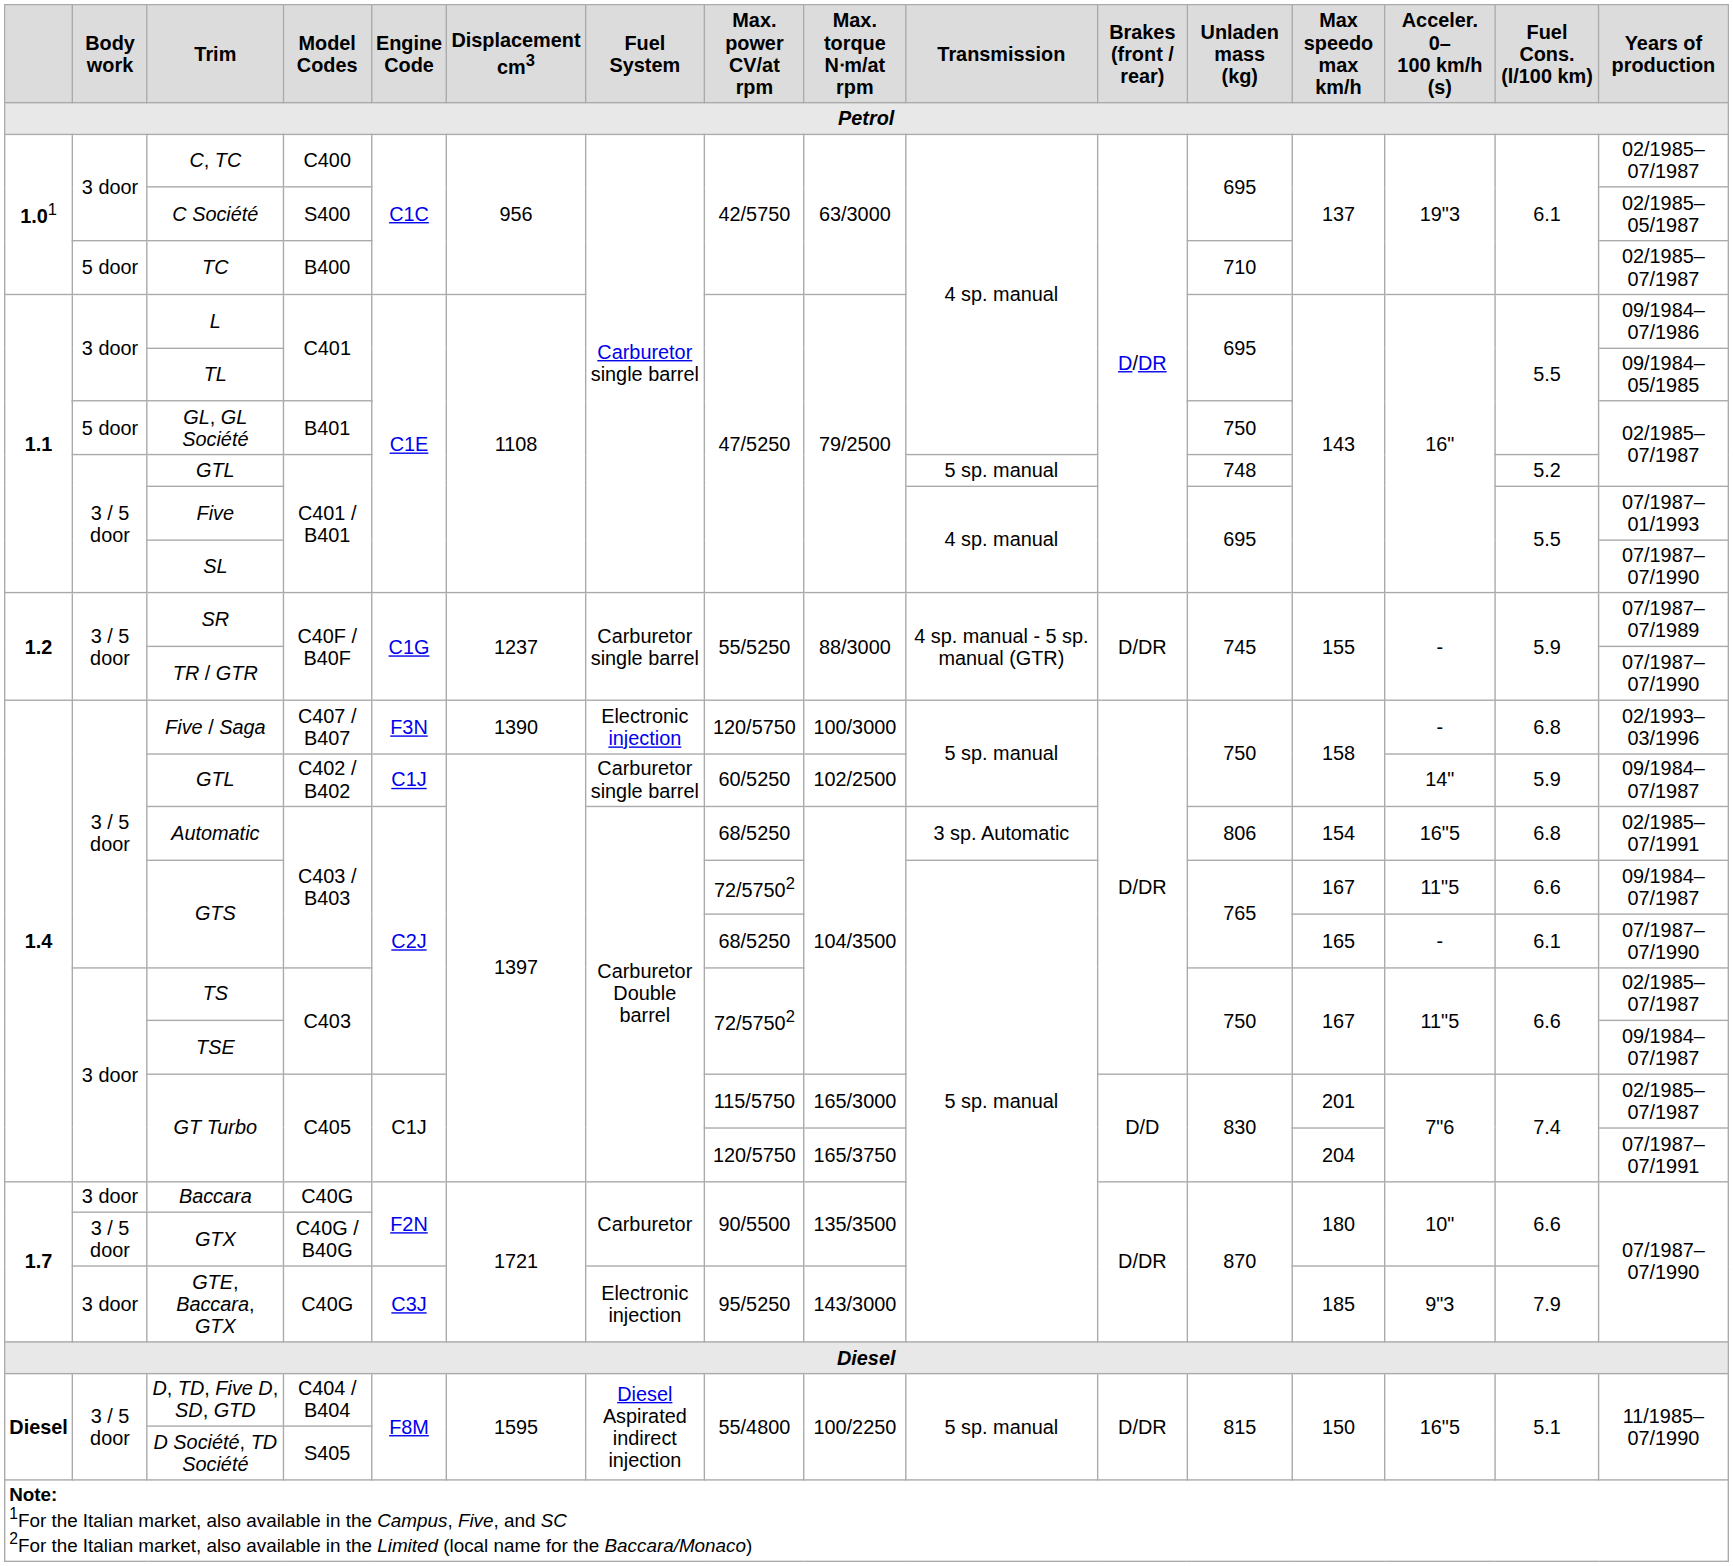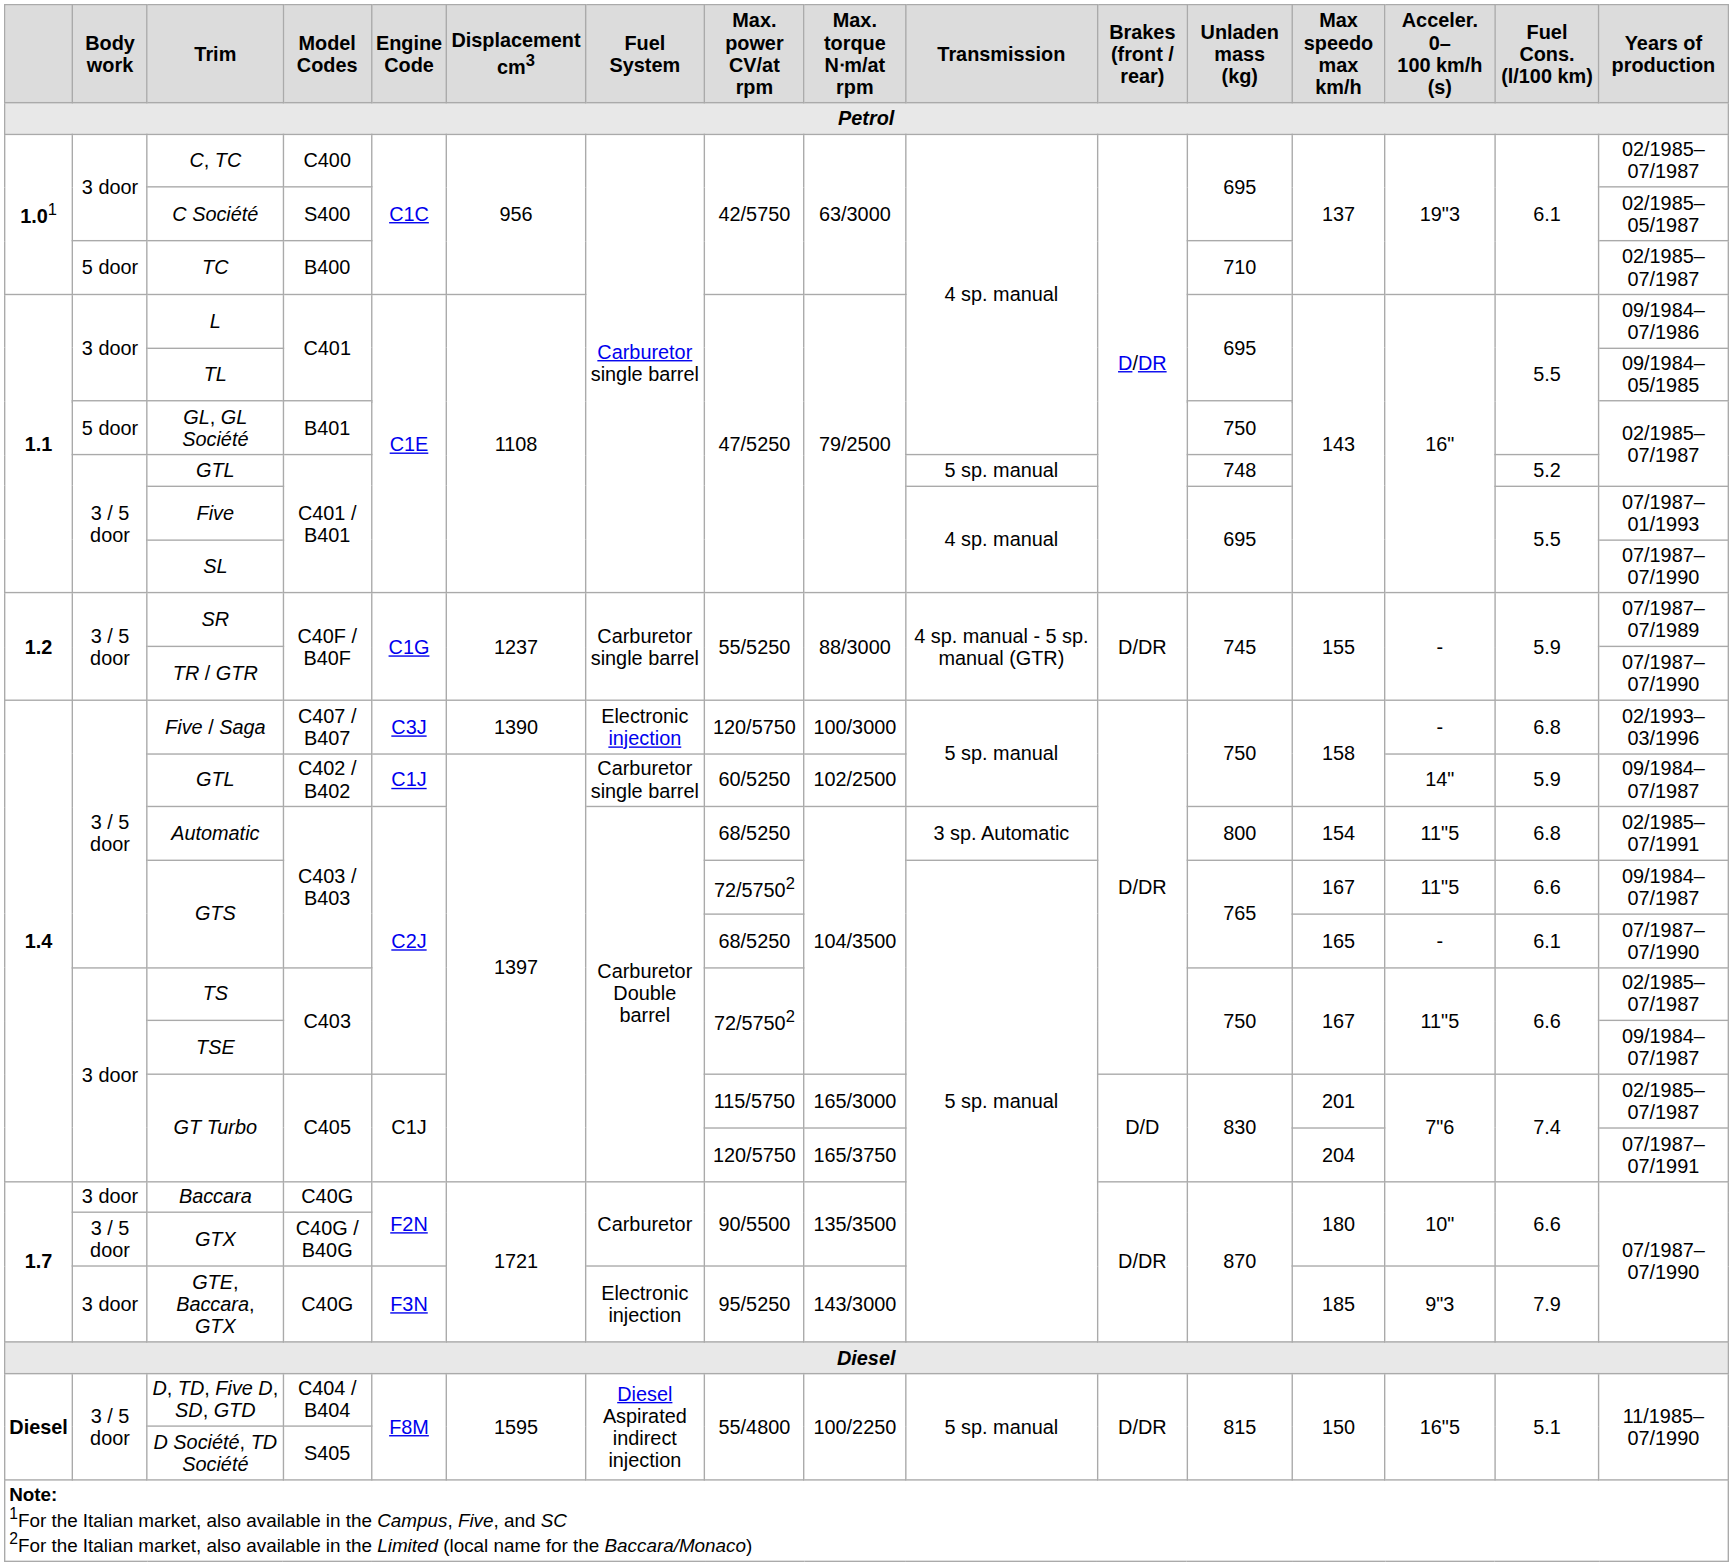 <table class="wikitable" style="text-align:center; font-size:90%; background-color:#ffffff ">
 <tr style="background:#DCDCDC; font-weight: bold">
 <td></td>
 <td>Body work</td>
 <td>Trim</td>
 <td>Model<br>Codes</td>
 <td>Engine<br>Code</td>
 <td>Displacement<br>cm<sup>3</sup></td>
 <td>Fuel System</td>
 <td>Max. power<br>CV/at rpm</td>
 <td>Max. torque<br>N⋅m/at rpm</td>
 <td>Transmission</td>
 <td>Brakes<br>(front / rear)</td>
 <td>Unladen mass<br>(kg)</td>
 <td>Max speedo<br>max km/h</td>
 <td>Acceler.<br>0–100 km/h (s)</td>
 <td>Fuel Cons.<br>(l/100 km)</td>
 <td>Years of<br>production</td>
 </tr>
 <tr>
 <th colspan=16 style="background:#e8e8e8"><em>Petrol</em></th>
 </tr>
 <tr>
 <td rowspan="3"><strong>1.0</strong><sup>1</sup></td>
 <td rowspan="2">3 door</td>
 <td><em>C</em>, <em>TC</em></td>
 <td>C400</td>
 <td rowspan="3"><a href='#'>C1C</a></td>
 <td rowspan="3">956</td>
 <td rowspan="10"><a href='#'>Carburetor</a><br>single barrel</td>
 <td rowspan="3">42/5750</td>
 <td rowspan="3">63/3000</td>
 <td rowspan="7">4 sp. manual</td>
 <td rowspan="10"><a href='#'>D</a>/<a href='#'>DR</a></td>
 <td rowspan="2">695</td>
 <td rowspan="3">137</td>
 <td rowspan="3">19"3</td>
 <td rowspan="3">6.1</td>
 <td>02/1985–07/1987</td>
 </tr>
 <tr>
 <td><em>C Société</em></td>
 <td>S400</td>
 <td>02/1985–05/1987</td>
 </tr>
 <tr>
 <td>5 door</td>
 <td><em>TC</em></td>
 <td>B400</td>
 <td>710</td>
 <td>02/1985–07/1987</td>
 </tr>
 <tr>
 <td rowspan="7"><strong>1.1</strong></td>
 <td rowspan="3">3 door</td>
 <td><em>L</em></td>
 <td rowspan="3">C401</td>
 <td rowspan="7"><a href='#'>C1E</a></td>
 <td rowspan="7">1108</td>
 <td rowspan="7">47/5250</td>
 <td rowspan="7">79/2500</td>
 <td rowspan="3">695</td>
 <td rowspan="7">143</td>
 <td rowspan="7">16"</td>
 <td rowspan="4">5.5</td>
 <td>09/1984–07/1986</td>
 </tr>
 <tr>
 <td><em>TL</em></td>
 <td>09/1984–05/1985</td>
 </tr>
 <tr>
 <td rowspan="2"><em>GL</em>, <em>GL Société</em></td>
 <td rowspan="3">02/1985–07/1987</td>
 </tr>
 <tr>
 <td>5 door</td>
 <td>B401</td>
 <td>750</td>
 </tr>
 <tr>
 <td rowspan="3">3 / 5 door</td>
 <td><em>GTL</em></td>
 <td rowspan="3">C401 / B401</td>
 <td>5 sp. manual</td>
 <td>748</td>
 <td>5.2</td>
 </tr>
 <tr>
 <td><em>Five</em></td>
 <td rowspan="2">4 sp. manual</td>
 <td rowspan="2">695</td>
 <td rowspan="2">5.5</td>
 <td>07/1987–01/1993</td>
 </tr>
 <tr>
 <td><em>SL</em></td>
 <td>07/1987–07/1990</td>
 </tr>
 <tr>
 <td rowspan="2"><strong>1.2</strong></td>
 <td rowspan="2">3 / 5 door</td>
 <td><em>SR</em></td>
 <td rowspan="2">C40F / B40F</td>
 <td rowspan="2"><a href='#'>C1G</a></td>
 <td rowspan="2">1237</td>
 <td rowspan="2">Carburetor<br>single barrel</td>
 <td rowspan="2">55/5250</td>
 <td rowspan="2">88/3000</td>
 <td rowspan="2">4 sp. manual - 5 sp. manual (GTR)</td>
 <td rowspan="2">D/DR</td>
 <td rowspan="2">745</td>
 <td rowspan="2">155</td>
 <td rowspan="2">-</td>
 <td rowspan="2">5.9</td>
 <td>07/1987–07/1989</td>
 </tr>
 <tr>
 <td><em>TR</em> / <em>GTR</em></td>
 <td>07/1987–07/1990</td>
 </tr>
 <tr>
 <td rowspan="9"><strong>1.4</strong></td>
 <td rowspan="5">3 / 5 door</td>
 <td><em>Five</em> / <em>Saga</em></td>
 <td>C407 / B407</td>
-<td><a href='#'>F3N</a></td>
+<td><a href='#'>C3J</a></td>
 <td>1390</td>
 <td>Electronic<br><a href='#'>injection</a></td>
 <td>120/5750</td>
 <td>100/3000</td>
 <td rowspan="2">5 sp. manual</td>
 <td rowspan="7">D/DR</td>
 <td rowspan="2">750</td>
 <td rowspan="2">158</td>
 <td>-</td>
 <td>6.8</td>
 <td>02/1993–03/1996</td>
 </tr>
 <tr>
 <td><em>GTL</em></td>
 <td>C402 / B402</td>
 <td><a href='#'>C1J</a></td>
 <td rowspan="8">1397</td>
 <td>Carburetor<br>single barrel</td>
 <td>60/5250</td>
 <td>102/2500</td>
 <td>14"</td>
 <td>5.9</td>
 <td>09/1984–07/1987</td>
 </tr>
 <tr>
 <td><em>Automatic</em></td>
 <td rowspan="3">C403 / B403</td>
 <td rowspan="5"><a href='#'>C2J</a></td>
 <td rowspan="7">Carburetor<br>Double barrel</td>
 <td>68/5250</td>
 <td rowspan="5">104/3500</td>
 <td>3 sp. Automatic</td>
-<td>806</td>
+<td>800</td>
 <td>154</td>
-<td>16"5</td>
+<td>11"5</td>
 <td>6.8</td>
 <td>02/1985–07/1991</td>
 </tr>
 <tr>
 <td rowspan="2"><em>GTS</em></td>
 <td>72/5750<sup>2</sup></td>
 <td rowspan="9">5 sp. manual</td>
 <td rowspan="2">765</td>
 <td>167</td>
 <td>11"5</td>
 <td>6.6</td>
 <td>09/1984–07/1987</td>
 </tr>
 <tr>
 <td>68/5250</td>
 <td>165</td>
 <td>-</td>
 <td>6.1</td>
 <td>07/1987–07/1990</td>
 </tr>
 <tr>
 <td rowspan="4">3 door</td>
 <td><em>TS</em></td>
 <td rowspan="2">C403</td>
 <td rowspan="2">72/5750<sup>2</sup></td>
 <td rowspan="2">750</td>
 <td rowspan="2">167</td>
 <td rowspan="2">11"5</td>
 <td rowspan="2">6.6</td>
 <td>02/1985–07/1987</td>
 </tr>
 <tr>
 <td><em>TSE</em></td>
 <td>09/1984–07/1987</td>
 </tr>
 <tr>
 <td rowspan="2"><em>GT Turbo</em></td>
 <td rowspan="2">C405</td>
 <td rowspan="2">C1J</td>
 <td>115/5750</td>
 <td>165/3000</td>
 <td rowspan="2">D/D</td>
 <td rowspan="2">830</td>
 <td>201</td>
 <td rowspan="2">7"6</td>
 <td rowspan="2">7.4</td>
 <td>02/1985–07/1987</td>
 </tr>
 <tr>
 <td>120/5750</td>
 <td>165/3750</td>
 <td>204</td>
 <td>07/1987–07/1991</td>
 </tr>
 <tr>
 <td rowspan="3"><strong>1.7</strong></td>
 <td>3 door</td>
 <td><em>Baccara</em></td>
 <td>C40G</td>
 <td rowspan="2"><a href='#'>F2N</a></td>
 <td rowspan="3">1721</td>
 <td rowspan="2">Carburetor</td>
 <td rowspan="2">90/5500</td>
 <td rowspan="2">135/3500</td>
 <td rowspan="3">D/DR</td>
 <td rowspan="3">870</td>
 <td rowspan="2">180</td>
 <td rowspan="2">10"</td>
 <td rowspan="2">6.6</td>
 <td rowspan="3">07/1987–07/1990</td>
 </tr>
 <tr>
 <td>3 / 5 door</td>
 <td><em>GTX</em></td>
 <td>C40G / B40G</td>
 </tr>
 <tr>
 <td>3 door</td>
 <td><em>GTE</em>,<br><em>Baccara</em>,<br><em>GTX</em></td>
 <td>C40G</td>
-<td><a href='#'>C3J</a></td>
+<td><a href='#'>F3N</a></td>
 <td>Electronic<br>injection</td>
 <td>95/5250</td>
 <td>143/3000</td>
 <td>185</td>
 <td>9"3</td>
 <td>7.9</td>
 </tr>
 <tr>
 <th colspan=16 style="background:#e8e8e8"><em>Diesel</em></th>
 </tr>
 <tr>
 <td rowspan="2"><strong>Diesel</strong></td>
 <td rowspan="2">3 / 5 door</td>
 <td><em>D</em>, <em>TD</em>, <em>Five D</em>, <em>SD</em>, <em>GTD</em></td>
 <td>C404 / B404</td>
 <td rowspan="2"><a href='#'>F8M</a></td>
 <td rowspan="2">1595</td>
 <td rowspan="2"><a href='#'>Diesel</a> Aspirated <br>indirect injection</td>
 <td rowspan="2">55/4800</td>
 <td rowspan="2">100/2250</td>
 <td rowspan="2">5 sp. manual</td>
 <td rowspan="2">D/DR</td>
 <td rowspan="2">815</td>
 <td rowspan="2">150</td>
 <td rowspan="2">16"5</td>
 <td rowspan="2">5.1</td>
 <td rowspan="2">11/1985–07/1990</td>
 </tr>
 <tr>
 <td><em>D Société</em>, <em>TD Société</em></td>
 <td>S405</td>
 </tr>
 <tr>
 <td style="text-align:left; font-size:95%;" colspan="16"><strong>Note:</strong><br><sup>1</sup>For the Italian market, also available in the <em>Campus</em>, <em>Five</em>, and <em>SC</em><br><sup>2</sup>For the Italian market, also available in the <em>Limited</em> (local name for the <em>Baccara/Monaco</em>)</td>
 </tr>
 </table>
